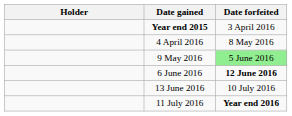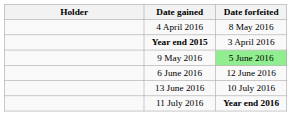 <table class="wikitable" style="font-size:95%">
 <tr>
 <th style="width:222px;">Holder</th>
 <th style="width:110px;">Date gained</th>
 <th style="width:110px;">Date forfeited</th>
 </tr>
 <tr>
 <td></td>
-<td style="text-align:center;"><strong>Year end 2015</strong></td>
-<td style="text-align:center;">3 April 2016</td>
+<td style="text-align:center;">4 April 2016</td>
+<td style="text-align:center;">8 May 2016</td>
 </tr>
 <tr>
 <td></td>
-<td style="text-align:center;">4 April 2016</td>
-<td style="text-align:center;">8 May 2016</td>
+<td style="text-align:center;"><strong>Year end 2015</strong></td>
+<td style="text-align:center;">3 April 2016</td>
 </tr>
 <tr>
 <td></td>
 <td style="text-align:center;">9 May 2016</td>
 <td style="background: lightgreen; text-align:center;">5 June 2016</td>
 </tr>
 <tr>
 <td></td>
 <td style="text-align:center;">6 June 2016</td>
-<td style="text-align:center;"><strong>12 June 2016</strong></td>
+<td style="text-align:center;">12 June 2016</td>
 </tr>
 <tr>
 <td></td>
 <td style="text-align:center;">13 June 2016</td>
 <td style="text-align:center;">10 July 2016</td>
 </tr>
 <tr>
 <td></td>
 <td style="text-align:center;">11 July 2016</td>
 <td style="text-align:center;"><strong>Year end 2016</strong></td>
 </tr>
 </table>
